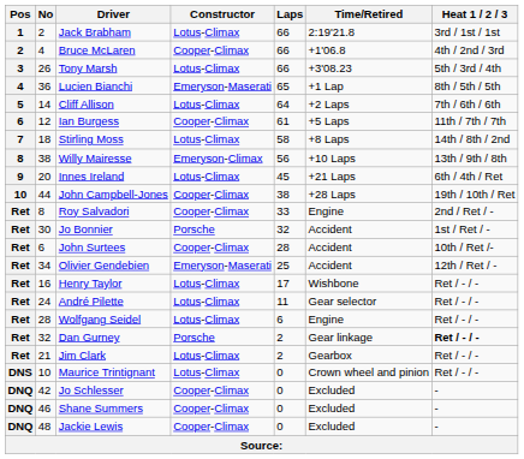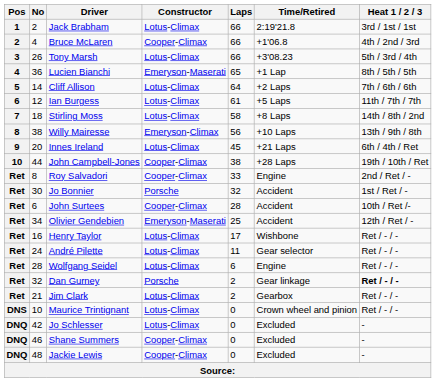 <table class="wikitable" style="font-size: 95%">
 <tr>
 <th>Pos</th>
 <th>No</th>
 <th>Driver</th>
 <th>Constructor</th>
 <th>Laps</th>
 <th>Time/Retired</th>
 <th>Heat 1 / 2 / 3</th>
 </tr>
 <tr>
 <th>1</th>
 <td>2</td>
 <td> <a href='#'>Jack Brabham</a></td>
 <td><a href='#'>Lotus</a>-<a href='#'>Climax</a></td>
 <td>66</td>
 <td>2:19'21.8</td>
 <td>3rd / 1st / 1st</td>
 </tr>
 <tr>
 <th>2</th>
 <td>4</td>
 <td> <a href='#'>Bruce McLaren</a></td>
 <td><a href='#'>Cooper</a>-<a href='#'>Climax</a></td>
 <td>66</td>
 <td>+1'06.8</td>
 <td>4th / 2nd / 3rd</td>
 </tr>
 <tr>
 <th>3</th>
 <td>26</td>
 <td> <a href='#'>Tony Marsh</a></td>
 <td><a href='#'>Lotus</a>-<a href='#'>Climax</a></td>
 <td>66</td>
 <td>+3'08.23</td>
 <td>5th / 3rd / 4th</td>
 </tr>
 <tr>
 <th>4</th>
 <td>36</td>
 <td> <a href='#'>Lucien Bianchi</a></td>
 <td><a href='#'>Emeryson</a>-<a href='#'>Maserati</a></td>
 <td>65</td>
 <td>+1 Lap</td>
 <td>8th / 5th / 5th</td>
 </tr>
 <tr>
 <th>5</th>
 <td>14</td>
 <td> <a href='#'>Cliff Allison</a></td>
 <td><a href='#'>Lotus</a>-<a href='#'>Climax</a></td>
 <td>64</td>
 <td>+2 Laps</td>
 <td>7th / 6th / 6th</td>
 </tr>
 <tr>
 <th>6</th>
 <td>12</td>
 <td> <a href='#'>Ian Burgess</a></td>
-<td><a href='#'>Cooper</a>-<a href='#'>Climax</a></td>
+<td><a href='#'>Lotus</a>-<a href='#'>Climax</a></td>
 <td>61</td>
 <td>+5 Laps</td>
 <td>11th / 7th / 7th</td>
 </tr>
 <tr>
 <th>7</th>
 <td>18</td>
 <td> <a href='#'>Stirling Moss</a></td>
 <td><a href='#'>Lotus</a>-<a href='#'>Climax</a></td>
 <td>58</td>
 <td>+8 Laps</td>
 <td>14th / 8th / 2nd</td>
 </tr>
 <tr>
 <th>8</th>
 <td>38</td>
 <td> <a href='#'>Willy Mairesse</a></td>
 <td><a href='#'>Emeryson</a>-<a href='#'>Climax</a></td>
 <td>56</td>
 <td>+10 Laps</td>
 <td>13th / 9th / 8th</td>
 </tr>
 <tr>
 <th>9</th>
 <td>20</td>
 <td> <a href='#'>Innes Ireland</a></td>
 <td><a href='#'>Lotus</a>-<a href='#'>Climax</a></td>
 <td>45</td>
 <td>+21 Laps</td>
 <td>6th / 4th / Ret</td>
 </tr>
 <tr>
 <th>10</th>
 <td>44</td>
 <td> <a href='#'>John Campbell-Jones</a></td>
 <td><a href='#'>Cooper</a>-<a href='#'>Climax</a></td>
 <td>38</td>
 <td>+28 Laps</td>
 <td>19th / 10th / Ret</td>
 </tr>
 <tr>
 <th>Ret</th>
 <td>8</td>
 <td> <a href='#'>Roy Salvadori</a></td>
 <td><a href='#'>Cooper</a>-<a href='#'>Climax</a></td>
 <td>33</td>
 <td>Engine</td>
 <td>2nd / Ret / -</td>
 </tr>
 <tr>
 <th>Ret</th>
 <td>30</td>
 <td> <a href='#'>Jo Bonnier</a></td>
 <td><a href='#'>Porsche</a></td>
 <td>32</td>
 <td>Accident</td>
 <td>1st / Ret / -</td>
 </tr>
 <tr>
 <th>Ret</th>
 <td>6</td>
 <td> <a href='#'>John Surtees</a></td>
 <td><a href='#'>Cooper</a>-<a href='#'>Climax</a></td>
 <td>28</td>
 <td>Accident</td>
 <td>10th / Ret /-</td>
 </tr>
 <tr>
 <th>Ret</th>
 <td>34</td>
 <td> <a href='#'>Olivier Gendebien</a></td>
 <td><a href='#'>Emeryson</a>-<a href='#'>Maserati</a></td>
 <td>25</td>
 <td>Accident</td>
 <td>12th / Ret / -</td>
 </tr>
 <tr>
 <th>Ret</th>
 <td>16</td>
 <td> <a href='#'>Henry Taylor</a></td>
 <td><a href='#'>Lotus</a>-<a href='#'>Climax</a></td>
 <td>17</td>
 <td>Wishbone</td>
 <td>Ret / - / -</td>
 </tr>
 <tr>
 <th>Ret</th>
 <td>24</td>
 <td> <a href='#'>André Pilette</a></td>
 <td><a href='#'>Lotus</a>-<a href='#'>Climax</a></td>
 <td>11</td>
 <td>Gear selector</td>
 <td>Ret / - / -</td>
 </tr>
 <tr>
 <th>Ret</th>
 <td>28</td>
 <td> <a href='#'>Wolfgang Seidel</a></td>
 <td><a href='#'>Lotus</a>-<a href='#'>Climax</a></td>
 <td>6</td>
 <td>Engine</td>
 <td>Ret / - / -</td>
 </tr>
 <tr>
 <th>Ret</th>
 <td>32</td>
 <td> <a href='#'>Dan Gurney</a></td>
 <td><a href='#'>Porsche</a></td>
 <td>2</td>
 <td>Gear linkage</td>
 <td><strong>Ret / - / -</strong></td>
 </tr>
 <tr>
 <th>Ret</th>
 <td>21</td>
 <td> <a href='#'>Jim Clark</a></td>
 <td><a href='#'>Lotus</a>-<a href='#'>Climax</a></td>
 <td>2</td>
 <td>Gearbox</td>
 <td>Ret / - / -</td>
 </tr>
 <tr>
 <th>DNS</th>
 <td>10</td>
 <td> <a href='#'>Maurice Trintignant</a></td>
 <td><a href='#'>Lotus</a>-<a href='#'>Climax</a></td>
 <td>0</td>
 <td>Crown wheel and pinion</td>
 <td>Ret / - / -</td>
 </tr>
 <tr>
 <th>DNQ</th>
 <td>42</td>
 <td> <a href='#'>Jo Schlesser</a></td>
-<td><a href='#'>Cooper</a>-<a href='#'>Climax</a></td>
+<td><a href='#'>Lotus</a>-<a href='#'>Climax</a></td>
 <td>0</td>
 <td>Excluded</td>
 <td>-</td>
 </tr>
 <tr>
 <th>DNQ</th>
 <td>46</td>
 <td> <a href='#'>Shane Summers</a></td>
 <td><a href='#'>Cooper</a>-<a href='#'>Climax</a></td>
 <td>0</td>
 <td>Excluded</td>
 <td>-</td>
 </tr>
 <tr>
 <th>DNQ</th>
 <td>48</td>
 <td> <a href='#'>Jackie Lewis</a></td>
 <td><a href='#'>Cooper</a>-<a href='#'>Climax</a></td>
 <td>0</td>
 <td>Excluded</td>
 <td>-</td>
 </tr>
 <tr>
 <th colspan=8>Source:</th>
 </tr>
 </table>
